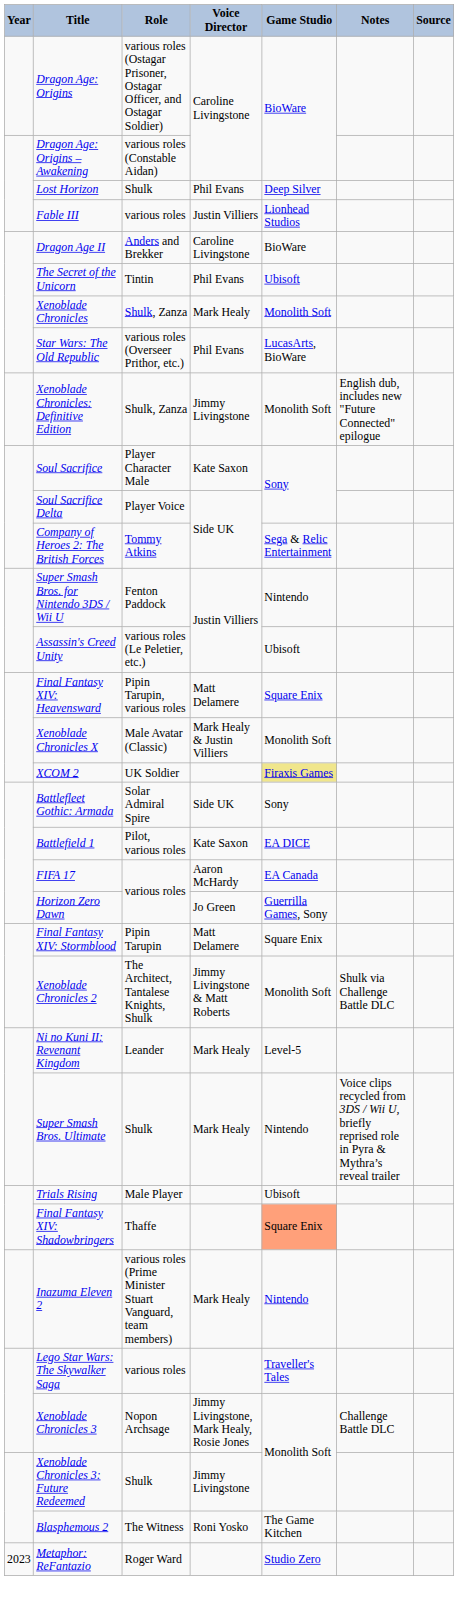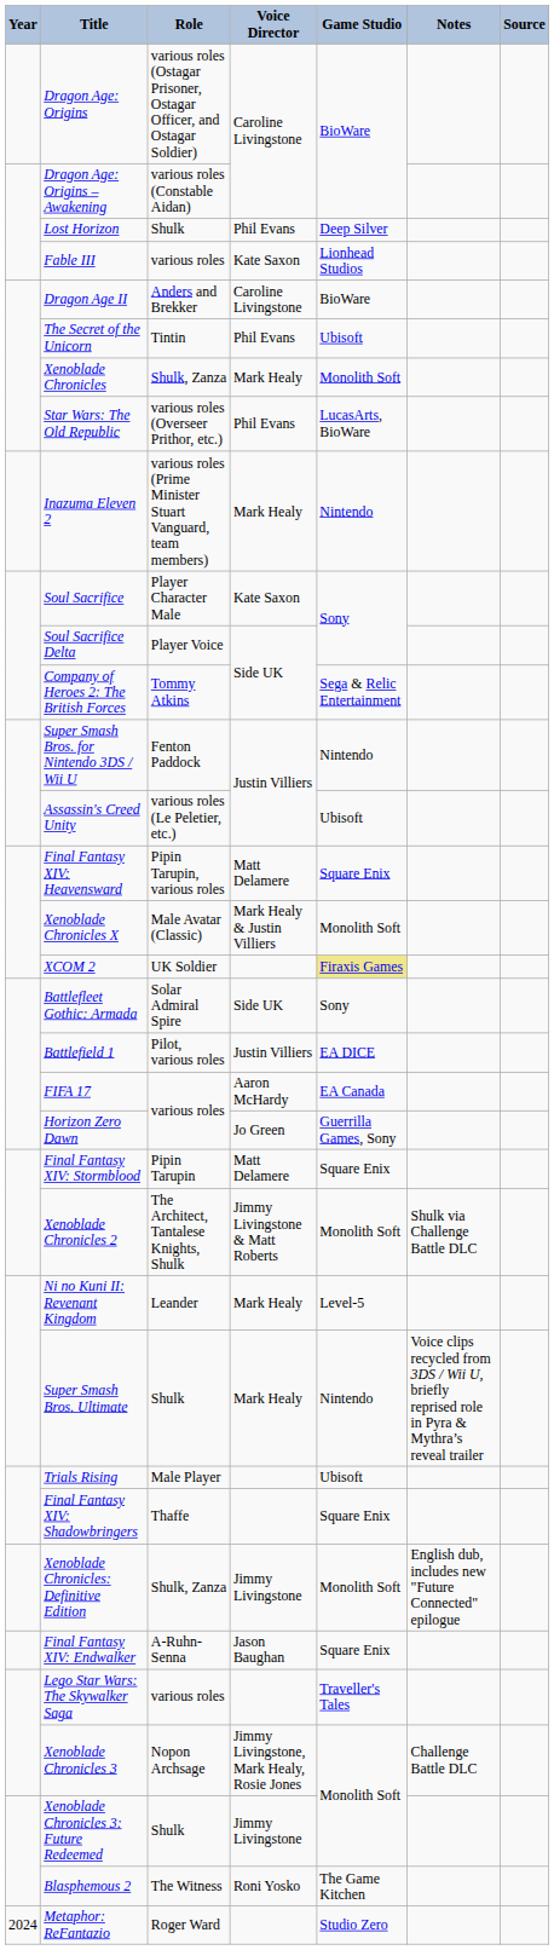 <table class="wikitable sortable plainrowheaders" style="width=100%;  font-size: 100%;">
 <tr>
 <th style="background:#b0c4de;">Year</th>
 <th style="background:#b0c4de;">Title</th>
 <th style="background:#b0c4de;">Role</th>
 <th style="background:#b0c4de;">Voice Director</th>
 <th style="background:#b0c4de;">Game Studio</th>
 <th style="background:#b0c4de;" class="unsortable">Notes</th>
 <th style="background:#b0c4de;" class="unsortable">Source</th>
 </tr>
 <tr>
 <td></td>
 <td><em><a href='#'>Dragon Age: Origins</a></em></td>
 <td>various roles (Ostagar Prisoner, Ostagar Officer, and Ostagar Soldier)</td>
 <td rowspan=2>Caroline Livingstone</td>
 <td rowspan=2><a href='#'>BioWare</a></td>
 <td></td>
 <td></td>
 </tr>
 <tr>
 <td rowspan=3></td>
 <td><em><a href='#'>Dragon Age: Origins – Awakening</a></em></td>
 <td>various roles (Constable Aidan)</td>
 <td></td>
 <td></td>
 </tr>
 <tr>
 <td><em><a href='#'>Lost Horizon</a></em></td>
 <td>Shulk</td>
 <td>Phil Evans</td>
 <td><a href='#'>Deep Silver</a></td>
 <td></td>
 <td></td>
 </tr>
 <tr>
 <td><em><a href='#'>Fable III</a></em></td>
 <td>various roles</td>
-<td>Justin Villiers</td>
+<td>Kate Saxon</td>
 <td><a href='#'>Lionhead Studios</a></td>
 <td></td>
 <td></td>
 </tr>
 <tr>
 <td rowspan=4></td>
 <td><em><a href='#'>Dragon Age II</a></em></td>
 <td><a href='#'>Anders</a> and Brekker</td>
 <td>Caroline Livingstone</td>
 <td>BioWare</td>
 <td></td>
 <td></td>
 </tr>
 <tr>
 <td><em><a href='#'>The Secret of the Unicorn</a></em></td>
 <td>Tintin</td>
 <td>Phil Evans</td>
 <td><a href='#'>Ubisoft</a></td>
 <td></td>
 <td></td>
 </tr>
 <tr>
 <td><em><a href='#'>Xenoblade Chronicles</a></em></td>
 <td><a href='#'>Shulk</a>, Zanza</td>
 <td>Mark Healy</td>
 <td><a href='#'>Monolith Soft</a></td>
 <td></td>
 <td></td>
 </tr>
 <tr>
 <td><em><a href='#'>Star Wars: The Old Republic</a></em></td>
 <td>various roles (Overseer Prithor, etc.)</td>
 <td>Phil Evans</td>
 <td><a href='#'>LucasArts</a>, BioWare</td>
 <td></td>
 <td></td>
 </tr>
 <tr>
 <td></td>
-<td><em><a href='#'>Xenoblade Chronicles: Definitive Edition</a></em></td>
-<td>Shulk, Zanza</td>
-<td>Jimmy Livingstone</td>
-<td>Monolith Soft</td>
-<td>English dub, includes new "Future Connected" epilogue</td>
+<td><em><a href='#'>Inazuma Eleven 2</a></em></td>
+<td>various roles (Prime Minister Stuart Vanguard, team members)</td>
+<td>Mark Healy</td>
+<td><a href='#'>Nintendo</a></td>
+<td></td>
 <td></td>
 </tr>
 <tr>
 <td rowspan=3></td>
 <td><em><a href='#'>Soul Sacrifice</a></em></td>
 <td>Player Character Male</td>
 <td>Kate Saxon</td>
 <td rowspan=2><a href='#'>Sony</a></td>
 <td></td>
 <td></td>
 </tr>
 <tr>
 <td><em><a href='#'>Soul Sacrifice Delta</a></em></td>
 <td>Player Voice</td>
 <td rowspan=2>Side UK</td>
 <td></td>
 <td></td>
 </tr>
 <tr>
 <td><em><a href='#'>Company of Heroes 2: The British Forces</a></em></td>
 <td><a href='#'>Tommy Atkins</a></td>
 <td><a href='#'>Sega</a> & <a href='#'>Relic Entertainment</a></td>
 <td></td>
 <td></td>
 </tr>
 <tr>
 <td rowspan=2></td>
 <td><em><a href='#'>Super Smash Bros. for Nintendo 3DS / Wii U</a></em></td>
 <td>Fenton Paddock</td>
 <td rowspan=2>Justin Villiers</td>
 <td>Nintendo</td>
 <td></td>
 <td></td>
 </tr>
 <tr>
 <td><em><a href='#'>Assassin's Creed Unity</a></em></td>
 <td>various roles (Le Peletier, etc.)</td>
 <td>Ubisoft</td>
 <td></td>
 <td></td>
 </tr>
 <tr>
 <td rowspan=3></td>
 <td><em><a href='#'>Final Fantasy XIV: Heavensward</a></em></td>
 <td>Pipin Tarupin, various roles</td>
 <td>Matt Delamere</td>
 <td><a href='#'>Square Enix</a></td>
 <td></td>
 <td></td>
 </tr>
 <tr>
 <td><em><a href='#'>Xenoblade Chronicles X</a></em></td>
 <td>Male Avatar (Classic)</td>
 <td>Mark Healy & Justin Villiers</td>
 <td>Monolith Soft</td>
 <td></td>
 <td></td>
 </tr>
 <tr>
 <td><em><a href='#'>XCOM 2</a></em></td>
 <td>UK Soldier</td>
 <td></td>
 <td style="background: khaki;"><a href='#'>Firaxis Games</a></td>
 <td></td>
 <td></td>
 </tr>
 <tr>
 <td rowspan=4></td>
 <td><em><a href='#'>Battlefleet Gothic: Armada</a></em></td>
 <td>Solar Admiral Spire</td>
 <td>Side UK</td>
 <td>Sony</td>
 <td></td>
 <td></td>
 </tr>
 <tr>
 <td><em><a href='#'>Battlefield 1</a></em></td>
 <td>Pilot, various roles</td>
-<td>Kate Saxon</td>
+<td>Justin Villiers</td>
 <td><a href='#'>EA DICE</a></td>
 <td></td>
 <td></td>
 </tr>
 <tr>
 <td><em><a href='#'>FIFA 17</a></em></td>
 <td rowspan=2>various roles</td>
 <td>Aaron McHardy</td>
 <td><a href='#'>EA Canada</a></td>
 <td></td>
 <td></td>
 </tr>
 <tr>
 <td><em><a href='#'>Horizon Zero Dawn</a></em></td>
 <td>Jo Green</td>
 <td><a href='#'>Guerrilla Games</a>, Sony</td>
 <td></td>
 <td></td>
 </tr>
 <tr>
 <td rowspan=2></td>
 <td><em><a href='#'>Final Fantasy XIV: Stormblood</a></em></td>
 <td>Pipin Tarupin</td>
 <td>Matt Delamere</td>
 <td>Square Enix</td>
 <td></td>
 <td></td>
 </tr>
 <tr>
 <td><em><a href='#'>Xenoblade Chronicles 2</a></em></td>
 <td>The Architect, Tantalese Knights, Shulk</td>
 <td>Jimmy Livingstone & Matt Roberts</td>
 <td>Monolith Soft</td>
 <td>Shulk via Challenge Battle DLC</td>
 <td></td>
 </tr>
 <tr>
 <td rowspan=2></td>
 <td><em><a href='#'>Ni no Kuni II: Revenant Kingdom</a></em></td>
 <td>Leander</td>
 <td>Mark Healy</td>
 <td>Level-5</td>
 <td></td>
 <td></td>
 </tr>
 <tr>
 <td><em><a href='#'>Super Smash Bros. Ultimate</a></em></td>
 <td>Shulk</td>
 <td>Mark Healy</td>
 <td>Nintendo</td>
 <td>Voice clips recycled from <em>3DS / Wii U,</em> briefly reprised role in Pyra & Mythra’s reveal trailer</td>
 <td></td>
 </tr>
 <tr>
 <td rowspan=2></td>
 <td><em><a href='#'>Trials Rising</a></em></td>
 <td>Male Player</td>
 <td></td>
 <td>Ubisoft</td>
 <td></td>
 <td></td>
 </tr>
 <tr>
 <td><em><a href='#'>Final Fantasy XIV: Shadowbringers</a></em></td>
 <td>Thaffe</td>
 <td></td>
-<td style="background: lightsalmon;">Square Enix</td>
+<td>Square Enix</td>
 <td></td>
 <td></td>
 </tr>
 <tr>
 <td></td>
-<td><em><a href='#'>Inazuma Eleven 2</a></em></td>
-<td>various roles (Prime Minister Stuart Vanguard, team members)</td>
-<td>Mark Healy</td>
-<td><a href='#'>Nintendo</a></td>
+<td><em><a href='#'>Xenoblade Chronicles: Definitive Edition</a></em></td>
+<td>Shulk, Zanza</td>
+<td>Jimmy Livingstone</td>
+<td>Monolith Soft</td>
+<td>English dub, includes new "Future Connected" epilogue</td>
+<td></td>
+</tr>
+<tr>
+<td></td>
+<td><em><a href='#'>Final Fantasy XIV: Endwalker</a></em></td>
+<td>A-Ruhn-Senna</td>
+<td>Jason Baughan</td>
+<td>Square Enix</td>
 <td></td>
 <td></td>
 </tr>
 <tr>
 <td rowspan=2></td>
 <td><em><a href='#'>Lego Star Wars: The Skywalker Saga</a></em></td>
 <td>various roles</td>
 <td></td>
 <td><a href='#'>Traveller's Tales</a></td>
 <td></td>
 <td></td>
 </tr>
 <tr>
 <td><em><a href='#'>Xenoblade Chronicles 3</a></em></td>
 <td>Nopon Archsage</td>
 <td>Jimmy Livingstone, Mark Healy, Rosie Jones</td>
 <td rowspan=2>Monolith Soft</td>
 <td>Challenge Battle DLC</td>
 <td></td>
 </tr>
 <tr>
 <td rowspan=2></td>
 <td><em><a href='#'>Xenoblade Chronicles 3: Future Redeemed</a></em></td>
 <td>Shulk</td>
 <td>Jimmy Livingstone</td>
 <td></td>
 <td></td>
 </tr>
 <tr>
 <td><em><a href='#'>Blasphemous 2</a></em></td>
 <td>The Witness</td>
 <td>Roni Yosko</td>
 <td>The Game Kitchen</td>
 <td></td>
 <td></td>
 </tr>
 <tr>
-<td>2023</td>
+<td>2024</td>
 <td><em><a href='#'>Metaphor: ReFantazio</a></em></td>
 <td>Roger Ward</td>
 <td></td>
 <td><a href='#'>Studio Zero</a></td>
 <td></td>
 <td></td>
 </tr>
 </table>
